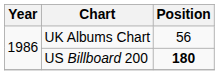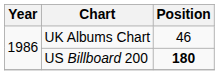 <table class="wikitable">
 <tr>
 <th>Year</th>
 <th>Chart</th>
 <th>Position</th>
 </tr>
 <tr>
 <td rowspan="2">1986</td>
 <td>UK Albums Chart</td>
-<td align="center">56</td>
+<td align="center">46</td>
 </tr>
 <tr>
 <td>US <em>Billboard</em> 200</td>
 <td align="center"><strong>180</strong></td>
 </tr>
 <tr>
 </tr>
 </table>
